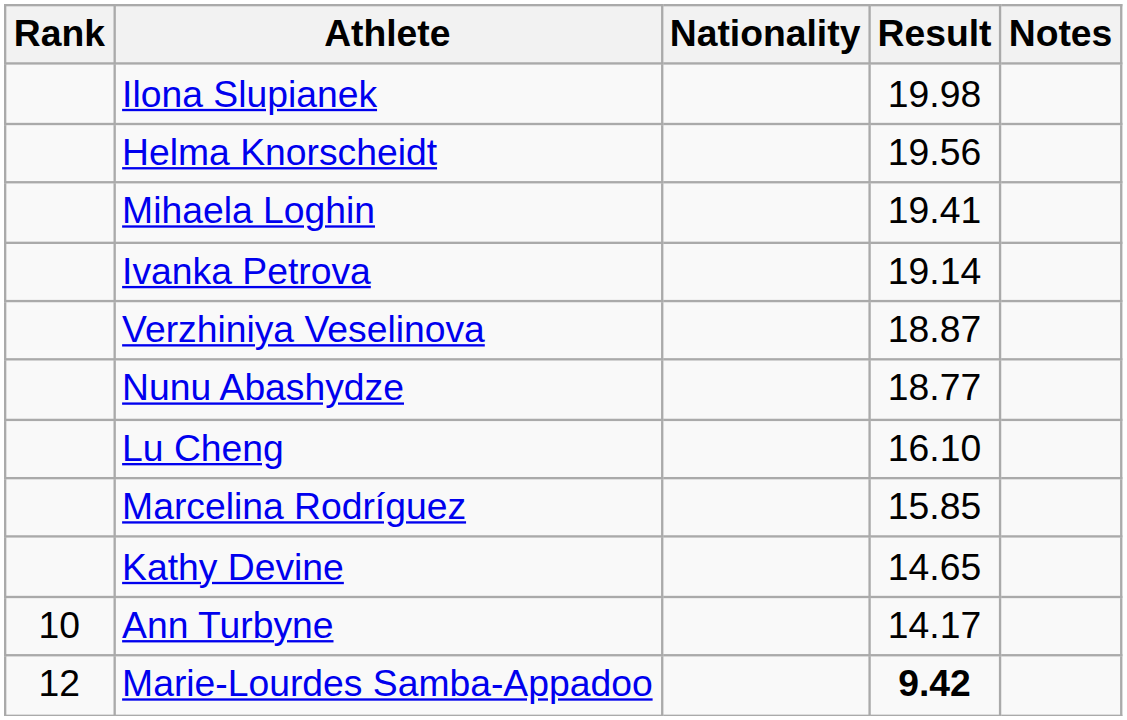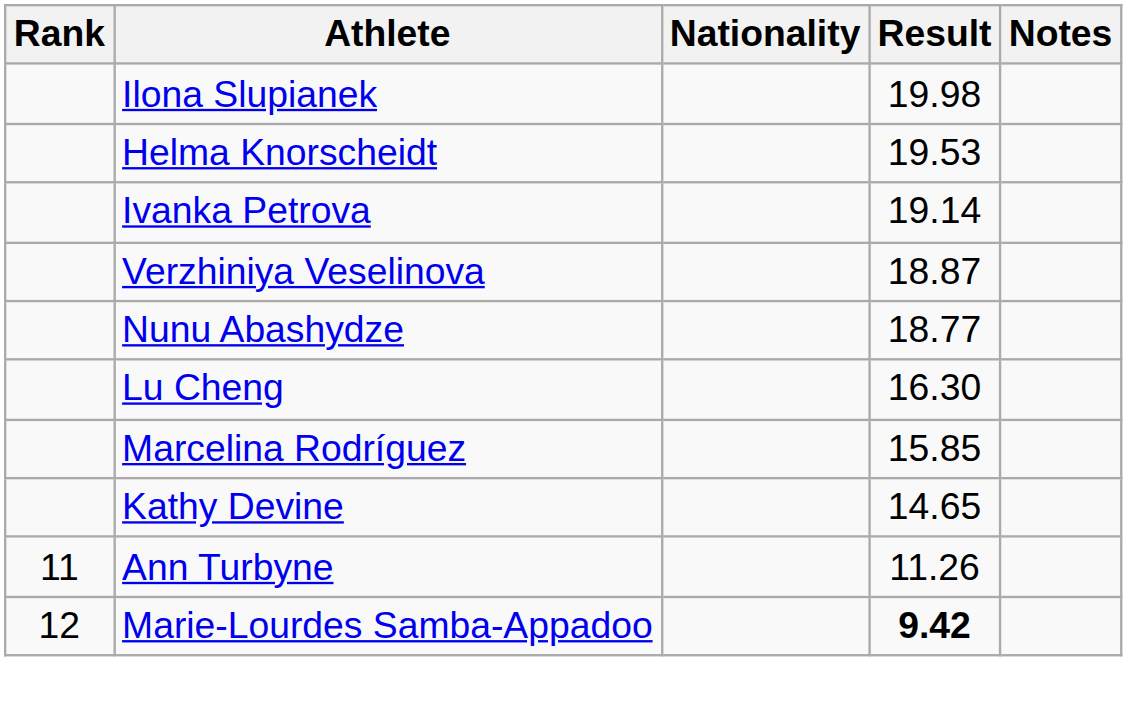 <table class="wikitable sortable" style="text-align:center">
 <tr>
 <th>Rank</th>
 <th>Athlete</th>
 <th>Nationality</th>
 <th>Result</th>
 <th>Notes</th>
 </tr>
 <tr>
 <td></td>
 <td align=left><a href='#'>Ilona Slupianek</a></td>
 <td align=left></td>
 <td>19.98</td>
 <td></td>
 </tr>
 <tr>
 <td></td>
 <td align=left><a href='#'>Helma Knorscheidt</a></td>
 <td align=left></td>
-<td>19.56</td>
-<td></td>
-</tr>
-<tr>
-<td></td>
-<td align=left><a href='#'>Mihaela Loghin</a></td>
-<td align=left></td>
-<td>19.41</td>
+<td>19.53</td>
 <td></td>
 </tr>
 <tr>
 <td></td>
 <td align=left><a href='#'>Ivanka Petrova</a></td>
 <td align=left></td>
 <td>19.14</td>
 <td></td>
 </tr>
 <tr>
 <td></td>
 <td align=left><a href='#'>Verzhiniya Veselinova</a></td>
 <td align=left></td>
 <td>18.87</td>
 <td></td>
 </tr>
 <tr>
 <td></td>
 <td align=left><a href='#'>Nunu Abashydze</a></td>
 <td align=left></td>
 <td>18.77</td>
 <td></td>
 </tr>
 <tr>
 <td></td>
 <td align=left><a href='#'>Lu Cheng</a></td>
 <td align=left></td>
-<td>16.10</td>
+<td>16.30</td>
 <td></td>
 </tr>
 <tr>
 <td></td>
 <td align=left><a href='#'>Marcelina Rodríguez</a></td>
 <td align=left></td>
 <td>15.85</td>
 <td></td>
 </tr>
 <tr>
 <td></td>
 <td align=left><a href='#'>Kathy Devine</a></td>
 <td align=left></td>
 <td>14.65</td>
 <td></td>
 </tr>
 <tr>
-<td>10</td>
+<td>11</td>
 <td align=left><a href='#'>Ann Turbyne</a></td>
 <td align=left></td>
-<td>14.17</td>
+<td>11.26</td>
 <td></td>
 </tr>
 <tr>
 <td>12</td>
 <td align=left><a href='#'>Marie-Lourdes Samba-Appadoo</a></td>
 <td align=left></td>
 <td><strong>9.42</strong></td>
 <td></td>
 </tr>
 </table>
